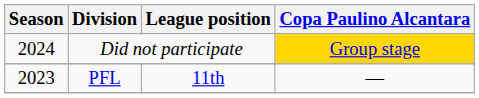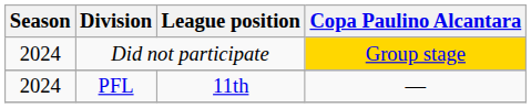 <table class="wikitable" style="text-align:center">
 <tr bgcolor="#efefef">
 <th>Season</th>
 <th>Division</th>
 <th>League position</th>
 <th><a href='#'>Copa Paulino Alcantara</a></th>
 </tr>
 <tr>
 <td>2024</td>
 <td colspan=2><em>Did not participate</em></td>
 <td style="background: gold;"><a href='#'>Group stage</a></td>
 </tr>
 <tr>
 </tr>
 <tr>
-<td>2023</td>
+<td>2024</td>
 <td><a href='#'>PFL</a></td>
 <td><a href='#'>11th</a></td>
 <td>—</td>
 </tr>
 <tr>
 </tr>
 </table>
